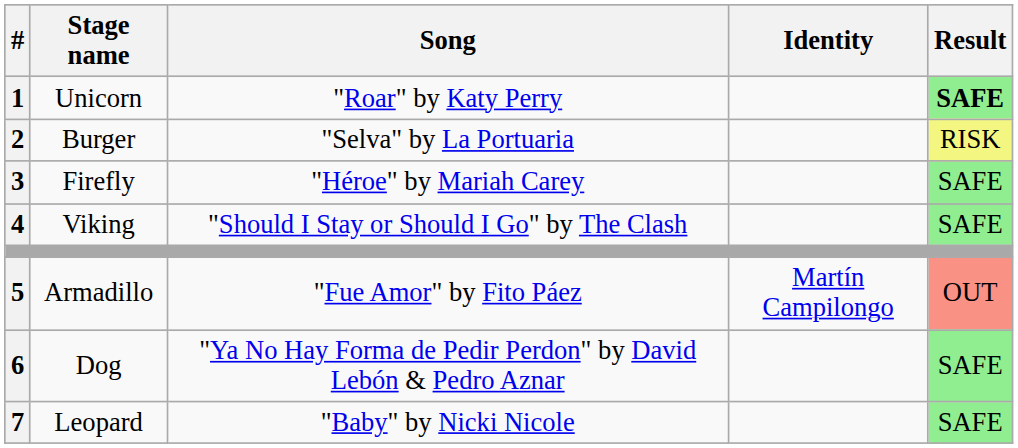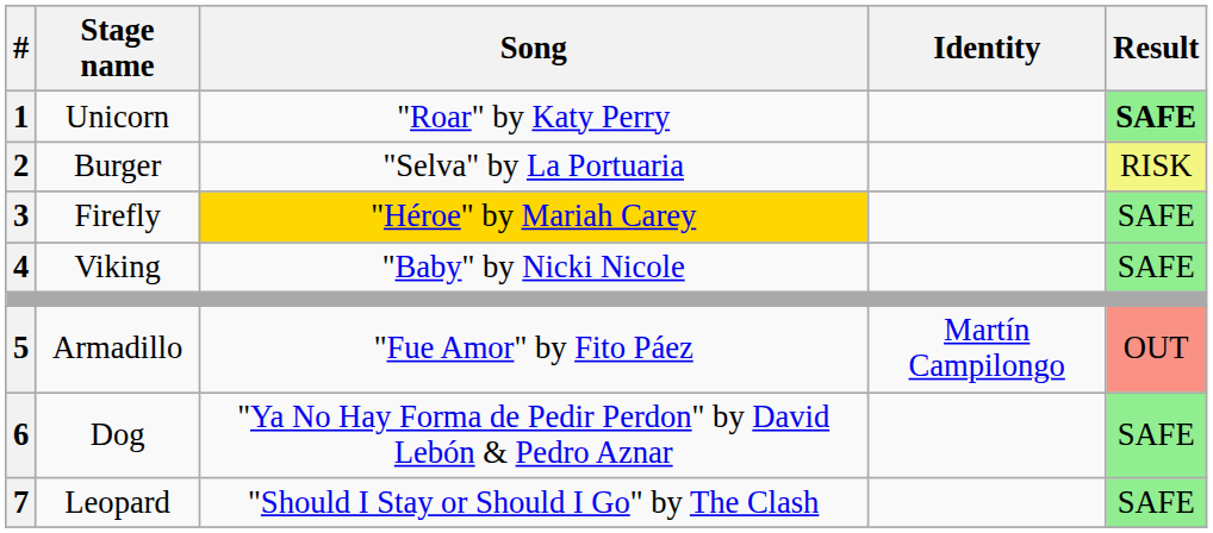 <table class="wikitable plainrowheaders" style="text-align: center;">
 <tr>
 <th>#</th>
 <th>Stage name</th>
 <th>Song</th>
 <th>Identity</th>
 <th>Result</th>
 </tr>
 <tr>
 <th>1</th>
 <td>Unicorn</td>
 <td>"<a href='#'>Roar</a>" by <a href='#'>Katy Perry</a></td>
 <td></td>
 <td bgcolor="lightgreen"><strong>SAFE</strong></td>
 </tr>
 <tr>
 <th>2</th>
 <td>Burger</td>
 <td>"Selva" by <a href='#'>La Portuaria</a></td>
 <td></td>
 <td bgcolor="#F3F781">RISK</td>
 </tr>
 <tr>
 <th>3</th>
 <td>Firefly</td>
-<td>"<a href='#'>Héroe</a>" by <a href='#'>Mariah Carey</a></td>
+<td style="background: gold;">"<a href='#'>Héroe</a>" by <a href='#'>Mariah Carey</a></td>
 <td></td>
 <td bgcolor="lightgreen">SAFE</td>
 </tr>
 <tr>
 <th>4</th>
 <td>Viking</td>
-<td>"<a href='#'>Should I Stay or Should I Go</a>" by <a href='#'>The Clash</a></td>
+<td>"<a href='#'>Baby</a>" by <a href='#'>Nicki Nicole</a></td>
 <td></td>
 <td bgcolor="lightgreen">SAFE</td>
 </tr>
 <tr>
 <td colspan="5" style="background:darkgray"></td>
 </tr>
 <tr>
 <th>5</th>
 <td>Armadillo</td>
 <td>"<a href='#'>Fue Amor</a>" by <a href='#'>Fito Páez</a></td>
 <td><a href='#'>Martín Campilongo</a></td>
 <td bgcolor="#F99185">OUT</td>
 </tr>
 <tr>
 <th>6</th>
 <td>Dog</td>
 <td>"<a href='#'>Ya No Hay Forma de Pedir Perdon</a>" by <a href='#'>David Lebón</a> & <a href='#'>Pedro Aznar</a></td>
 <td></td>
 <td bgcolor="lightgreen">SAFE</td>
 </tr>
 <tr>
 <th>7</th>
 <td>Leopard</td>
-<td>"<a href='#'>Baby</a>" by <a href='#'>Nicki Nicole</a></td>
+<td>"<a href='#'>Should I Stay or Should I Go</a>" by <a href='#'>The Clash</a></td>
 <td></td>
 <td bgcolor="lightgreen">SAFE</td>
 </tr>
 </table>
